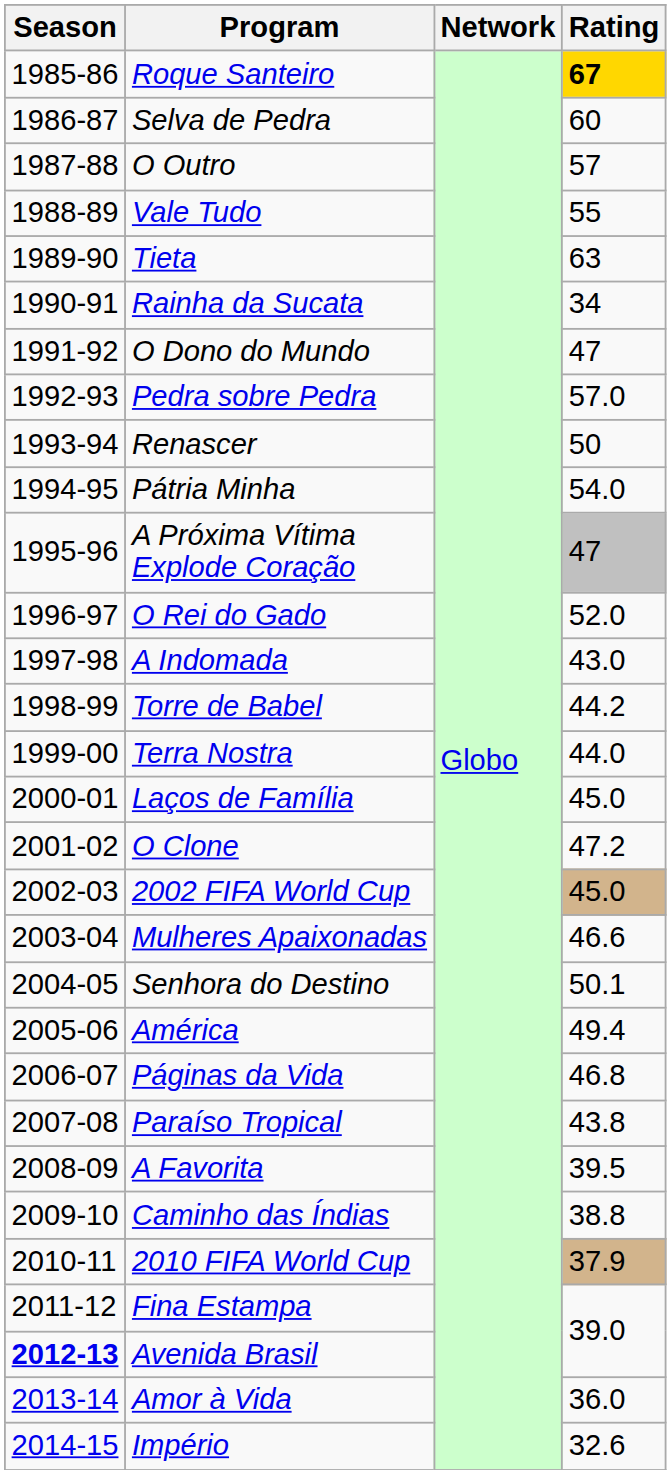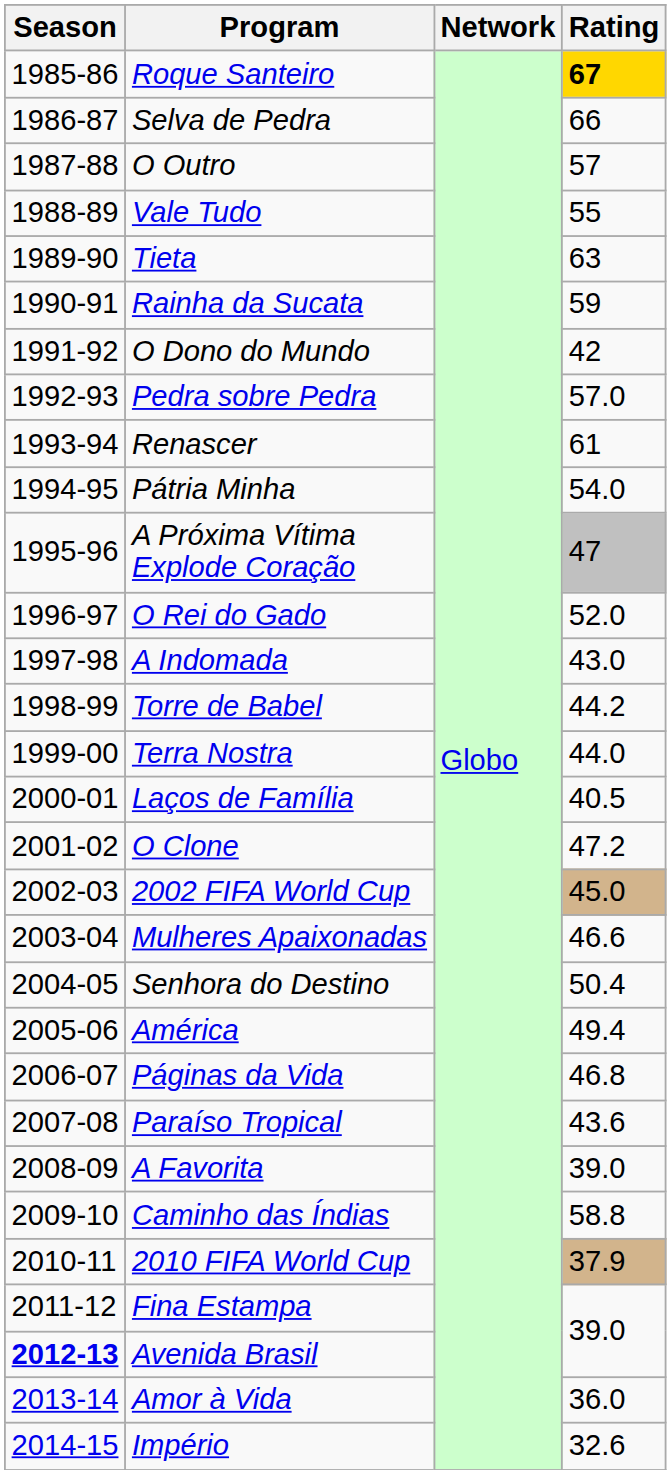 <table class="wikitable sortable">
 <tr>
 <th>Season</th>
 <th>Program</th>
 <th>Network</th>
 <th>Rating</th>
 </tr>
 <tr>
 <td>1985-86</td>
 <td><em><a href='#'>Roque Santeiro</a></em></td>
 <td rowspan="30" style="background:#cfc;"><a href='#'>Globo</a></td>
 <td bgcolor="gold"><strong>67</strong></td>
 </tr>
 <tr>
 <td>1986-87</td>
 <td><em>Selva de Pedra</em></td>
-<td>60</td>
+<td>66</td>
 </tr>
 <tr>
 <td>1987-88</td>
 <td><em>O Outro</em></td>
 <td>57</td>
 </tr>
 <tr>
 <td>1988-89</td>
 <td><em><a href='#'>Vale Tudo</a></em></td>
 <td>55</td>
 </tr>
 <tr>
 <td>1989-90</td>
 <td><em><a href='#'>Tieta</a></em></td>
 <td>63</td>
 </tr>
 <tr>
 <td>1990-91</td>
 <td><em><a href='#'>Rainha da Sucata</a></em></td>
-<td>34</td>
+<td>59</td>
 </tr>
 <tr>
 <td>1991-92</td>
 <td><em>O Dono do Mundo</em></td>
-<td>47</td>
+<td>42</td>
 </tr>
 <tr>
 <td>1992-93</td>
 <td><em><a href='#'>Pedra sobre Pedra</a></em></td>
 <td>57.0</td>
 </tr>
 <tr>
 <td>1993-94</td>
 <td><em>Renascer</em></td>
-<td>50</td>
+<td>61</td>
 </tr>
 <tr>
 <td>1994-95</td>
 <td><em>Pátria Minha</em></td>
 <td>54.0</td>
 </tr>
 <tr>
 <td>1995-96</td>
 <td><em>A Próxima Vítima</em><br><em><a href='#'>Explode Coração</a></em></td>
 <td bgcolor="silver">47</td>
 </tr>
 <tr>
 <td>1996-97</td>
 <td><em><a href='#'>O Rei do Gado</a></em></td>
 <td>52.0</td>
 </tr>
 <tr>
 <td>1997-98</td>
 <td><em><a href='#'>A Indomada</a></em></td>
 <td>43.0</td>
 </tr>
 <tr>
 <td>1998-99</td>
 <td><em><a href='#'>Torre de Babel</a></em></td>
 <td>44.2</td>
 </tr>
 <tr>
 <td>1999-00</td>
 <td><em><a href='#'>Terra Nostra</a></em></td>
 <td>44.0</td>
 </tr>
 <tr>
 <td>2000-01</td>
 <td><em><a href='#'>Laços de Família</a></em></td>
-<td>45.0</td>
+<td>40.5</td>
 </tr>
 <tr>
 <td>2001-02</td>
 <td><em><a href='#'>O Clone</a></em></td>
 <td>47.2</td>
 </tr>
 <tr>
 <td>2002-03</td>
 <td><em><a href='#'>2002 FIFA World Cup</a></em></td>
 <td bgcolor="tan">45.0</td>
 </tr>
 <tr>
 <td>2003-04</td>
 <td><em><a href='#'>Mulheres Apaixonadas</a></em></td>
 <td>46.6</td>
 </tr>
 <tr>
 <td>2004-05</td>
 <td><em>Senhora do Destino</em></td>
-<td>50.1</td>
+<td>50.4</td>
 </tr>
 <tr>
 <td>2005-06</td>
 <td><em><a href='#'>América</a></em></td>
 <td>49.4</td>
 </tr>
 <tr>
 <td>2006-07</td>
 <td><em><a href='#'>Páginas da Vida</a></em></td>
 <td>46.8</td>
 </tr>
 <tr>
 <td>2007-08</td>
 <td><em><a href='#'>Paraíso Tropical</a></em></td>
-<td>43.8</td>
+<td>43.6</td>
 </tr>
 <tr>
 <td>2008-09</td>
 <td><em><a href='#'>A Favorita</a></em></td>
-<td>39.5</td>
+<td>39.0</td>
 </tr>
 <tr>
 <td>2009-10</td>
 <td><em><a href='#'>Caminho das Índias</a></em></td>
-<td>38.8</td>
+<td>58.8</td>
 </tr>
 <tr>
 <td>2010-11</td>
 <td><em><a href='#'>2010 FIFA World Cup</a></em></td>
 <td bgcolor="tan">37.9</td>
 </tr>
 <tr>
 <td>2011-12</td>
 <td><em><a href='#'>Fina Estampa</a></em></td>
 <td rowspan="2">39.0</td>
 </tr>
 <tr>
 <td><strong><a href='#'>2012-13</a></strong></td>
 <td><em><a href='#'>Avenida Brasil</a></em></td>
 </tr>
 <tr>
 <td><a href='#'>2013-14</a></td>
 <td><em><a href='#'>Amor à Vida</a></em></td>
 <td>36.0</td>
 </tr>
 <tr>
 <td><a href='#'>2014-15</a></td>
 <td><em><a href='#'>Império</a></em></td>
 <td>32.6</td>
 </tr>
 </table>
